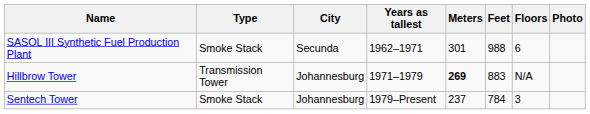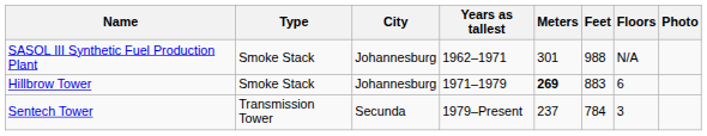 <table class="wikitable">
 <tr>
 <th>Name</th>
 <th>Type</th>
 <th>City</th>
 <th>Years as tallest</th>
 <th>Meters</th>
 <th>Feet</th>
 <th>Floors</th>
 <th>Photo</th>
 </tr>
 <tr>
 <td><a href='#'>SASOL III Synthetic Fuel Production Plant</a></td>
 <td>Smoke Stack</td>
-<td>Secunda</td>
+<td>Johannesburg</td>
 <td>1962–1971</td>
 <td>301</td>
 <td>988</td>
+<td>N/A</td>
+<td></td>
+</tr>
+<tr>
+<td><a href='#'>Hillbrow Tower</a></td>
+<td>Smoke Stack</td>
+<td>Johannesburg</td>
+<td>1971–1979</td>
+<td><strong>269</strong></td>
+<td>883</td>
 <td>6</td>
 <td></td>
 </tr>
 <tr>
-<td><a href='#'>Hillbrow Tower</a></td>
+<td><a href='#'>Sentech Tower</a></td>
 <td>Transmission Tower</td>
-<td>Johannesburg</td>
-<td>1971–1979</td>
-<td><strong>269</strong></td>
-<td>883</td>
-<td>N/A</td>
-<td></td>
-</tr>
-<tr>
-<td><a href='#'>Sentech Tower</a></td>
-<td>Smoke Stack</td>
-<td>Johannesburg</td>
+<td>Secunda</td>
 <td>1979–Present</td>
 <td>237</td>
 <td>784</td>
 <td>3</td>
 <td></td>
 </tr>
 </table>
